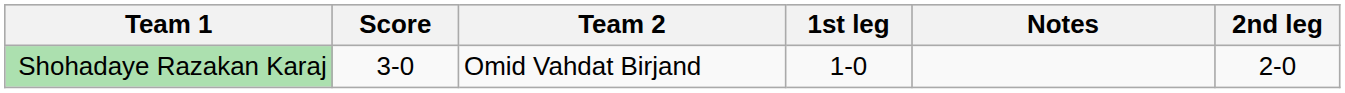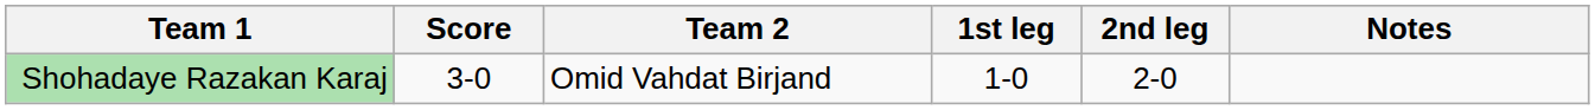 <table class="wikitable" style="text-align:center">
 <tr>
 <th width=195>Team 1</th>
 <th width=70>Score</th>
 <th width=195>Team 2</th>
 <th width=70>1st leg</th>
+<th width=70>2nd leg</th>
 <th width=180>Notes</th>
-<th width=70>2nd leg</th>
 </tr>
 <tr>
 <td bgcolor=#ace0af align="right">Shohadaye Razakan Karaj</td>
 <td>3-0</td>
 <td align="left">Omid Vahdat Birjand</td>
 <td>1-0</td>
+<td>2-0</td>
 <td></td>
-<td>2-0</td>
 </tr>
 </table>
